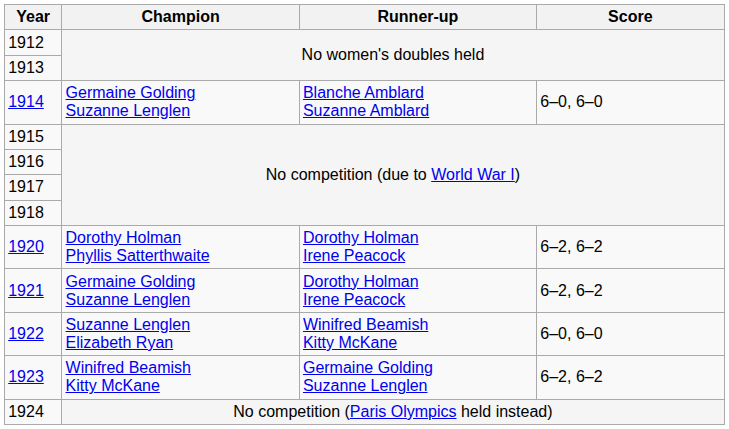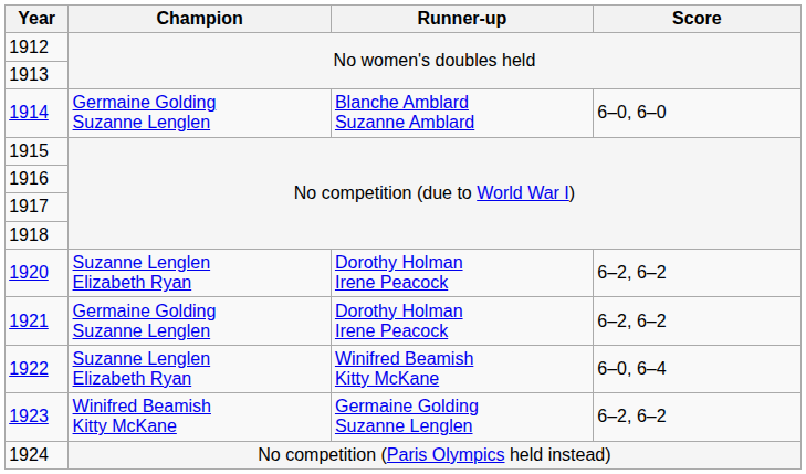 <table class="wikitable">
 <tr>
 <th style="width:50px;">Year</th>
 <th style="width:230px;">Champion</th>
 <th style="width:230px;">Runner-up</th>
 <th style="width:180px;">Score</th>
 </tr>
 <tr>
 <td>1912</td>
 <td rowspan=2 colspan=3 align="center" bgcolor="#F5F5F5">No women's doubles held</td>
 </tr>
 <tr>
 <td>1913</td>
 </tr>
 <tr>
 <td><a href='#'>1914</a></td>
 <td> <a href='#'>Germaine Golding</a> <br>  <a href='#'>Suzanne Lenglen</a></td>
 <td> <a href='#'>Blanche Amblard</a> <br>  <a href='#'>Suzanne Amblard</a></td>
 <td>6–0, 6–0</td>
 </tr>
 <tr>
 <td>1915</td>
 <td rowspan=4 colspan=3 align="center" bgcolor="#F5F5F5">No competition (due to <a href='#'>World War I</a>)</td>
 </tr>
 <tr>
 <td>1916</td>
 </tr>
 <tr>
 <td>1917</td>
 </tr>
 <tr>
 <td>1918</td>
 </tr>
 <tr>
 <td><a href='#'>1920</a></td>
-<td> <a href='#'>Dorothy Holman</a> <br>  <a href='#'>Phyllis Satterthwaite</a></td>
+<td> <a href='#'>Suzanne Lenglen</a> <br>  <a href='#'>Elizabeth Ryan</a></td>
 <td> <a href='#'>Dorothy Holman</a> <br>  <a href='#'>Irene Peacock</a></td>
 <td>6–2, 6–2</td>
 </tr>
 <tr>
 <td><a href='#'>1921</a></td>
 <td> <a href='#'>Germaine Golding</a> <br>  <a href='#'>Suzanne Lenglen</a></td>
 <td> <a href='#'>Dorothy Holman</a> <br>  <a href='#'>Irene Peacock</a></td>
 <td>6–2, 6–2</td>
 </tr>
 <tr>
 <td><a href='#'>1922</a></td>
 <td> <a href='#'>Suzanne Lenglen</a> <br>  <a href='#'>Elizabeth Ryan</a></td>
 <td> <a href='#'>Winifred Beamish</a> <br>  <a href='#'>Kitty McKane</a></td>
-<td>6–0, 6–0</td>
+<td>6–0, 6–4</td>
 </tr>
 <tr>
 <td><a href='#'>1923</a></td>
 <td> <a href='#'>Winifred Beamish</a> <br>  <a href='#'>Kitty McKane</a></td>
 <td> <a href='#'>Germaine Golding</a> <br>  <a href='#'>Suzanne Lenglen</a></td>
 <td>6–2, 6–2</td>
 </tr>
 <tr>
 <td>1924</td>
 <td colspan=3 align="center" bgcolor="#F5F5F5">No competition (<a href='#'>Paris Olympics</a> held instead)</td>
 </tr>
 </table>
